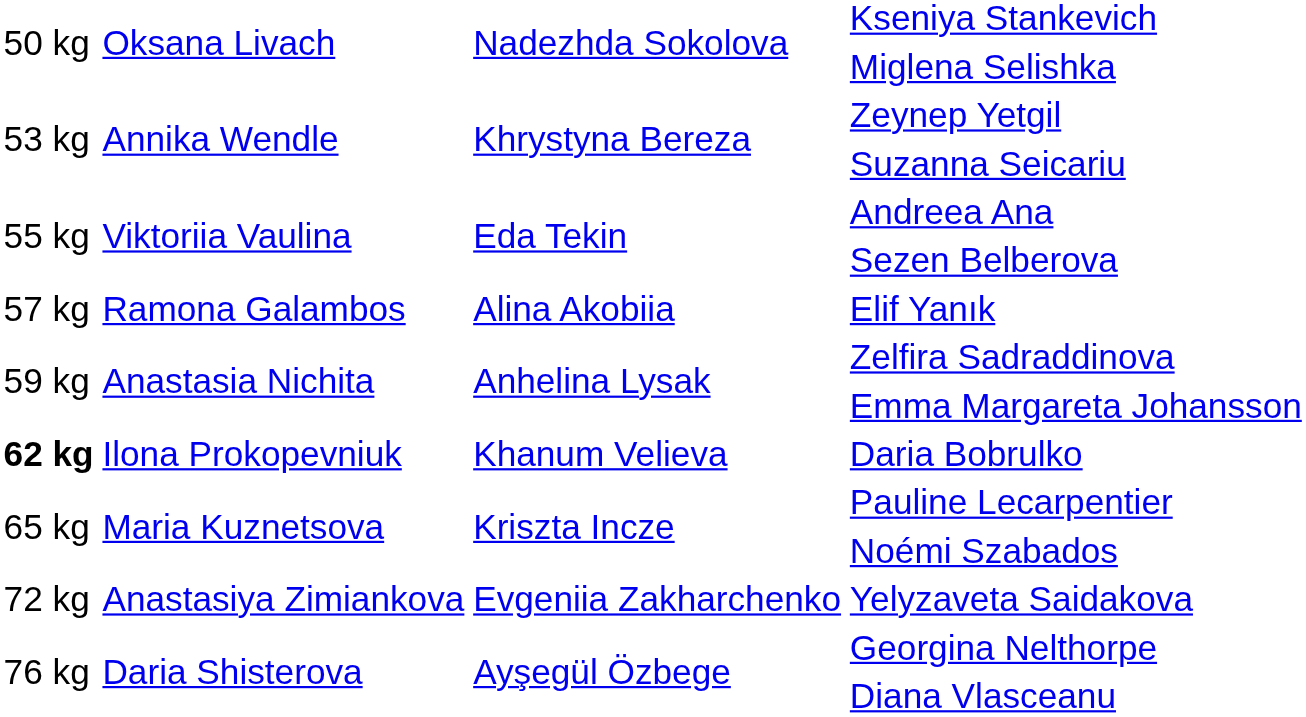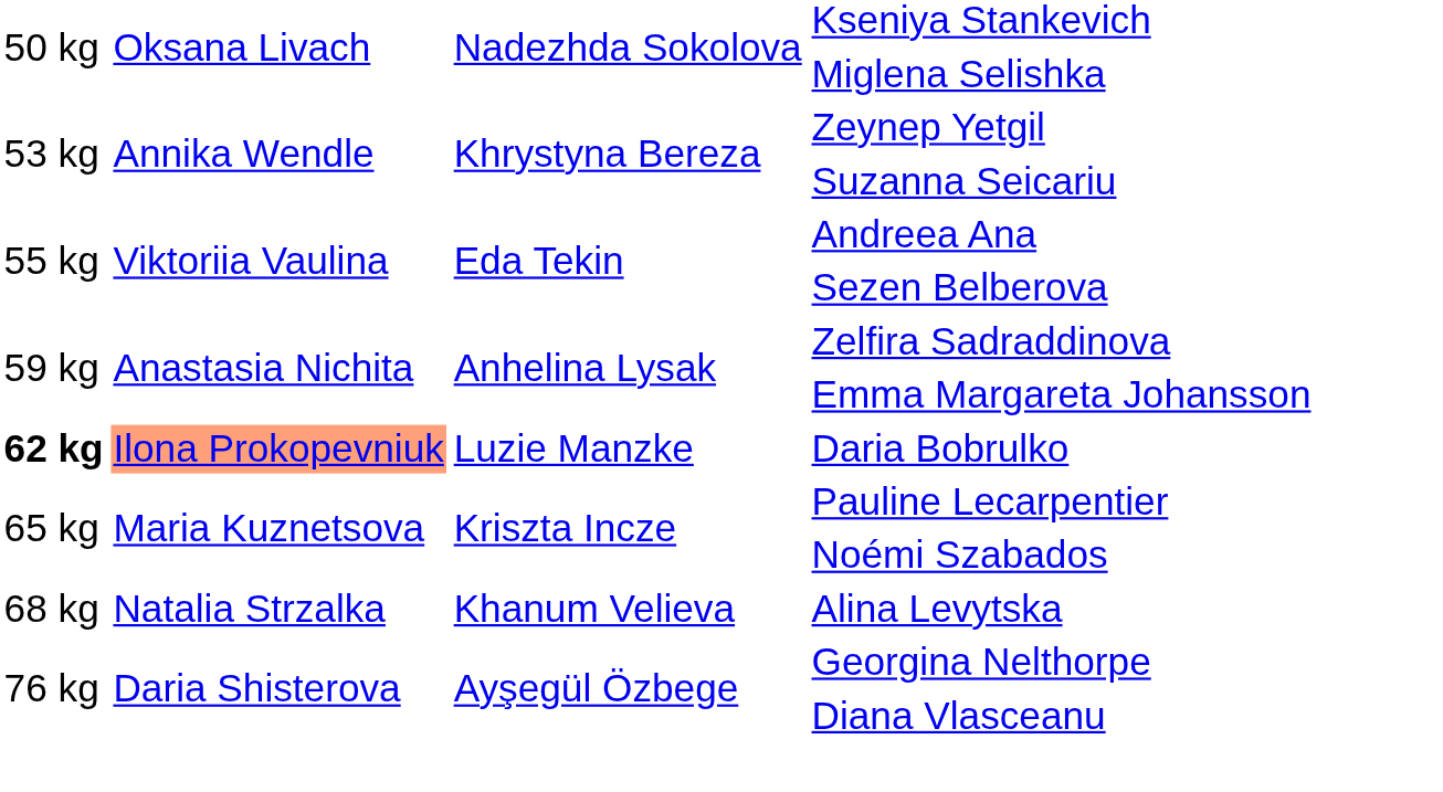 <table>
 <tr>
 <td rowspan=2>50 kg</td>
 <td rowspan=2> <a href='#'>Oksana Livach</a></td>
 <td rowspan=2> <a href='#'>Nadezhda Sokolova</a></td>
 <td> <a href='#'>Kseniya Stankevich</a></td>
 </tr>
 <tr>
 <td> <a href='#'>Miglena Selishka</a></td>
 </tr>
 <tr>
 <td rowspan=2>53 kg</td>
 <td rowspan=2> <a href='#'>Annika Wendle</a></td>
 <td rowspan=2> <a href='#'>Khrystyna Bereza</a></td>
 <td> <a href='#'>Zeynep Yetgil</a></td>
 </tr>
 <tr>
 <td> <a href='#'>Suzanna Seicariu</a></td>
 </tr>
 <tr>
 <td rowspan=2>55 kg</td>
 <td rowspan=2> <a href='#'>Viktoriia Vaulina</a></td>
 <td rowspan=2> <a href='#'>Eda Tekin</a></td>
 <td> <a href='#'>Andreea Ana</a></td>
 </tr>
 <tr>
 <td> <a href='#'>Sezen Belberova</a></td>
 </tr>
 <tr>
-<td>57 kg</td>
-<td> <a href='#'>Ramona Galambos</a></td>
-<td> <a href='#'>Alina Akobiia</a></td>
-<td> <a href='#'>Elif Yanık</a></td>
-</tr>
-<tr>
 <td rowspan=2>59 kg</td>
 <td rowspan=2> <a href='#'>Anastasia Nichita</a></td>
 <td rowspan=2> <a href='#'>Anhelina Lysak</a></td>
 <td> <a href='#'>Zelfira Sadraddinova</a></td>
 </tr>
 <tr>
 <td> <a href='#'>Emma Margareta Johansson</a></td>
 </tr>
 <tr>
 <td><strong>62 kg</strong></td>
-<td> <a href='#'>Ilona Prokopevniuk</a></td>
-<td> <a href='#'>Khanum Velieva</a></td>
+<td style="background: lightsalmon;"> <a href='#'>Ilona Prokopevniuk</a></td>
+<td> <a href='#'>Luzie Manzke</a></td>
 <td> <a href='#'>Daria Bobrulko</a></td>
 </tr>
 <tr>
 <td rowspan=2>65 kg</td>
 <td rowspan=2> <a href='#'>Maria Kuznetsova</a></td>
 <td rowspan=2> <a href='#'>Kriszta Incze</a></td>
 <td> <a href='#'>Pauline Lecarpentier</a></td>
 </tr>
 <tr>
 <td> <a href='#'>Noémi Szabados</a></td>
 </tr>
 <tr>
-<td>72 kg</td>
-<td> <a href='#'>Anastasiya Zimiankova</a></td>
-<td> <a href='#'>Evgeniia Zakharchenko</a></td>
-<td> <a href='#'>Yelyzaveta Saidakova</a></td>
+<td>68 kg</td>
+<td> <a href='#'>Natalia Strzalka</a></td>
+<td> <a href='#'>Khanum Velieva</a></td>
+<td> <a href='#'>Alina Levytska</a></td>
 </tr>
 <tr>
 <td rowspan=2>76 kg</td>
 <td rowspan=2> <a href='#'>Daria Shisterova</a></td>
 <td rowspan=2> <a href='#'>Ayşegül Özbege</a></td>
 <td> <a href='#'>Georgina Nelthorpe</a></td>
 </tr>
 <tr>
 <td> <a href='#'>Diana Vlasceanu</a></td>
 </tr>
 </table>
